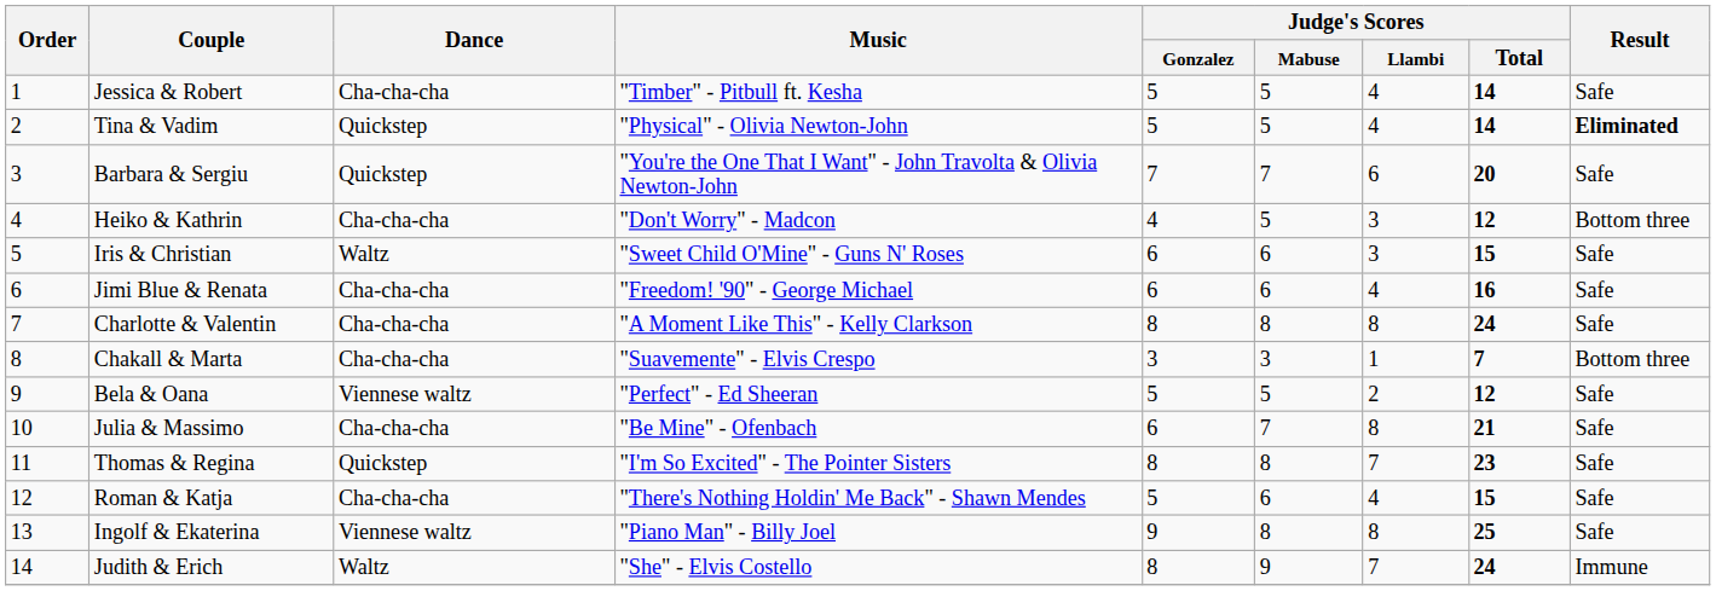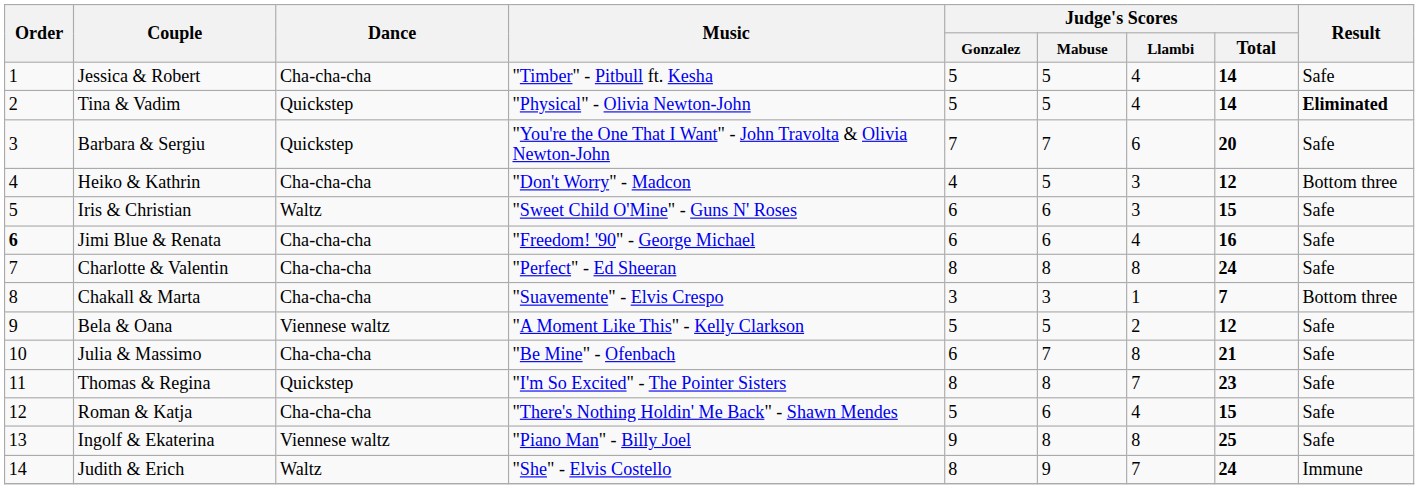 <table class="wikitable sortable center">
 <tr>
 <th rowspan="2" style="width: 4em">Order</th>
 <th rowspan="2" style="width: 17em">Couple</th>
 <th rowspan="2" style="width: 20em">Dance</th>
 <th rowspan="2" style="width: 40em">Music</th>
 <th colspan="4">Judge's Scores</th>
 <th rowspan="2" style="width: 7em">Result</th>
 </tr>
 <tr>
 <th style="width: 6em"><small> Gonzalez</small></th>
 <th style="width: 6em"><small> Mabuse</small></th>
 <th style="width: 6em"><small> Llambi</small></th>
 <th style="width: 6em">Total</th>
 </tr>
 <tr>
 <td>1</td>
 <td>Jessica & Robert</td>
 <td>Cha-cha-cha</td>
 <td>"<a href='#'>Timber</a>" - <a href='#'>Pitbull</a> ft. <a href='#'>Kesha</a></td>
 <td>5</td>
 <td>5</td>
 <td>4</td>
 <td><strong>14</strong></td>
 <td>Safe</td>
 </tr>
 <tr>
 <td>2</td>
 <td>Tina & Vadim</td>
 <td>Quickstep</td>
 <td>"<a href='#'>Physical</a>" - <a href='#'>Olivia Newton-John</a></td>
 <td>5</td>
 <td>5</td>
 <td>4</td>
 <td><strong>14</strong></td>
 <td><strong>Eliminated</strong></td>
 </tr>
 <tr>
 <td>3</td>
 <td>Barbara & Sergiu</td>
 <td>Quickstep</td>
 <td>"<a href='#'>You're the One That I Want</a>" - <a href='#'>John Travolta</a> & <a href='#'>Olivia Newton-John</a></td>
 <td>7</td>
 <td>7</td>
 <td>6</td>
 <td><strong>20</strong></td>
 <td>Safe</td>
 </tr>
 <tr>
 <td>4</td>
 <td>Heiko & Kathrin</td>
 <td>Cha-cha-cha</td>
 <td>"<a href='#'>Don't Worry</a>" - <a href='#'>Madcon</a></td>
 <td>4</td>
 <td>5</td>
 <td>3</td>
 <td><strong>12</strong></td>
 <td>Bottom three</td>
 </tr>
 <tr>
 <td>5</td>
 <td>Iris & Christian</td>
 <td>Waltz</td>
 <td>"<a href='#'>Sweet Child O'Mine</a>" - <a href='#'>Guns N' Roses</a></td>
 <td>6</td>
 <td>6</td>
 <td>3</td>
 <td><strong>15</strong></td>
 <td>Safe</td>
 </tr>
 <tr>
-<td>6</td>
+<td><strong>6</strong></td>
 <td>Jimi Blue & Renata</td>
 <td>Cha-cha-cha</td>
 <td>"<a href='#'>Freedom! '90</a>" - <a href='#'>George Michael</a></td>
 <td>6</td>
 <td>6</td>
 <td>4</td>
 <td><strong>16</strong></td>
 <td>Safe</td>
 </tr>
 <tr>
 <td>7</td>
 <td>Charlotte & Valentin</td>
 <td>Cha-cha-cha</td>
-<td>"<a href='#'>A Moment Like This</a>" - <a href='#'>Kelly Clarkson</a></td>
+<td>"<a href='#'>Perfect</a>" - <a href='#'>Ed Sheeran</a></td>
 <td>8</td>
 <td>8</td>
 <td>8</td>
 <td><strong>24</strong></td>
 <td>Safe</td>
 </tr>
 <tr>
 <td>8</td>
 <td>Chakall & Marta</td>
 <td>Cha-cha-cha</td>
 <td>"<a href='#'>Suavemente</a>" - <a href='#'>Elvis Crespo</a></td>
 <td>3</td>
 <td>3</td>
 <td>1</td>
 <td><strong>7</strong></td>
 <td>Bottom three</td>
 </tr>
 <tr>
 <td>9</td>
 <td>Bela & Oana</td>
 <td>Viennese waltz</td>
-<td>"<a href='#'>Perfect</a>" - <a href='#'>Ed Sheeran</a></td>
+<td>"<a href='#'>A Moment Like This</a>" - <a href='#'>Kelly Clarkson</a></td>
 <td>5</td>
 <td>5</td>
 <td>2</td>
 <td><strong>12</strong></td>
 <td>Safe</td>
 </tr>
 <tr>
 <td>10</td>
 <td>Julia & Massimo</td>
 <td>Cha-cha-cha</td>
 <td>"<a href='#'>Be Mine</a>" - <a href='#'>Ofenbach</a></td>
 <td>6</td>
 <td>7</td>
 <td>8</td>
 <td><strong>21</strong></td>
 <td>Safe</td>
 </tr>
 <tr>
 <td>11</td>
 <td>Thomas & Regina</td>
 <td>Quickstep</td>
 <td>"<a href='#'>I'm So Excited</a>" - <a href='#'>The Pointer Sisters</a></td>
 <td>8</td>
 <td>8</td>
 <td>7</td>
 <td><strong>23</strong></td>
 <td>Safe</td>
 </tr>
 <tr>
 <td>12</td>
 <td>Roman & Katja</td>
 <td>Cha-cha-cha</td>
 <td>"<a href='#'>There's Nothing Holdin' Me Back</a>" - <a href='#'>Shawn Mendes</a></td>
 <td>5</td>
 <td>6</td>
 <td>4</td>
 <td><strong>15</strong></td>
 <td>Safe</td>
 </tr>
 <tr>
 <td>13</td>
 <td>Ingolf & Ekaterina</td>
 <td>Viennese waltz</td>
 <td>"<a href='#'>Piano Man</a>" - <a href='#'>Billy Joel</a></td>
 <td>9</td>
 <td>8</td>
 <td>8</td>
 <td><strong>25</strong></td>
 <td>Safe</td>
 </tr>
 <tr>
 <td>14</td>
 <td>Judith & Erich</td>
 <td>Waltz</td>
 <td>"<a href='#'>She</a>" - <a href='#'>Elvis Costello</a></td>
 <td>8</td>
 <td>9</td>
 <td>7</td>
 <td><strong>24</strong></td>
 <td>Immune</td>
 </tr>
 <tr>
 </tr>
 </table>
